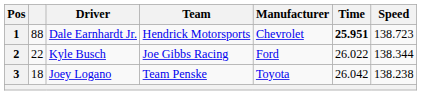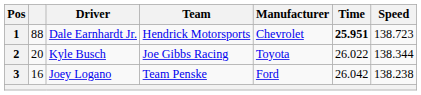 <table class="wikitable" style="font-size:95%">
 <tr>
 <th>Pos</th>
 <th></th>
 <th>Driver</th>
 <th>Team</th>
 <th>Manufacturer</th>
 <th>Time</th>
 <th>Speed</th>
 </tr>
 <tr>
 <th>1</th>
 <td>88</td>
 <td><a href='#'>Dale Earnhardt Jr.</a></td>
 <td><a href='#'>Hendrick Motorsports</a></td>
 <td><a href='#'>Chevrolet</a></td>
 <td><strong>25.951</strong></td>
 <td>138.723</td>
 </tr>
 <tr>
 <th>2</th>
-<td>22</td>
+<td>20</td>
 <td><a href='#'>Kyle Busch</a></td>
 <td><a href='#'>Joe Gibbs Racing</a></td>
-<td><a href='#'>Ford</a></td>
+<td><a href='#'>Toyota</a></td>
 <td>26.022</td>
 <td>138.344</td>
 </tr>
 <tr>
 <th>3</th>
-<td>18</td>
+<td>16</td>
 <td><a href='#'>Joey Logano</a></td>
 <td><a href='#'>Team Penske</a></td>
-<td><a href='#'>Toyota</a></td>
+<td><a href='#'>Ford</a></td>
 <td>26.042</td>
 <td>138.238</td>
 </tr>
 <tr>
 <th colspan="7"></th>
 </tr>
 </table>
